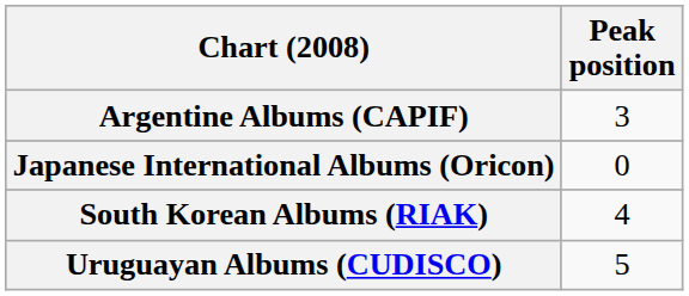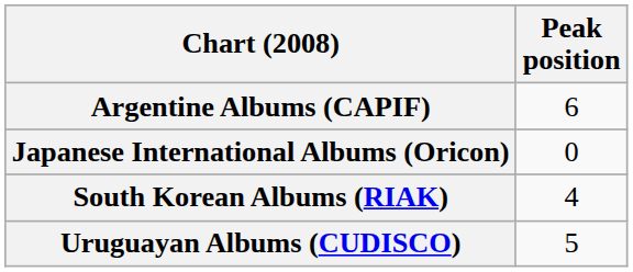 <table class="wikitable plainrowheaders sortable" style="text-align:center;">
 <tr>
 <th scope="col">Chart (2008)</th>
 <th scope="col">Peak<br>position</th>
 </tr>
 <tr>
 <th scope="row">Argentine Albums (CAPIF)</th>
-<td>3</td>
+<td>6</td>
 </tr>
 <tr>
 <th scope="row">Japanese International Albums (Oricon)</th>
 <td>0</td>
 </tr>
 <tr>
 <th scope="row">South Korean Albums (<a href='#'>RIAK</a>)</th>
 <td>4</td>
 </tr>
 <tr>
 <th scope="row">Uruguayan Albums (<a href='#'>CUDISCO</a>)</th>
 <td>5</td>
 </tr>
 </table>
